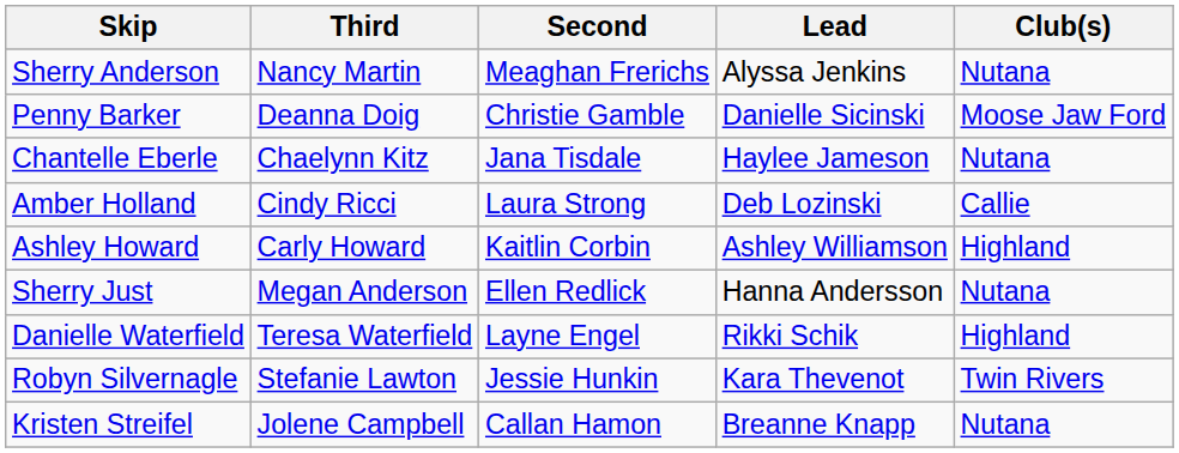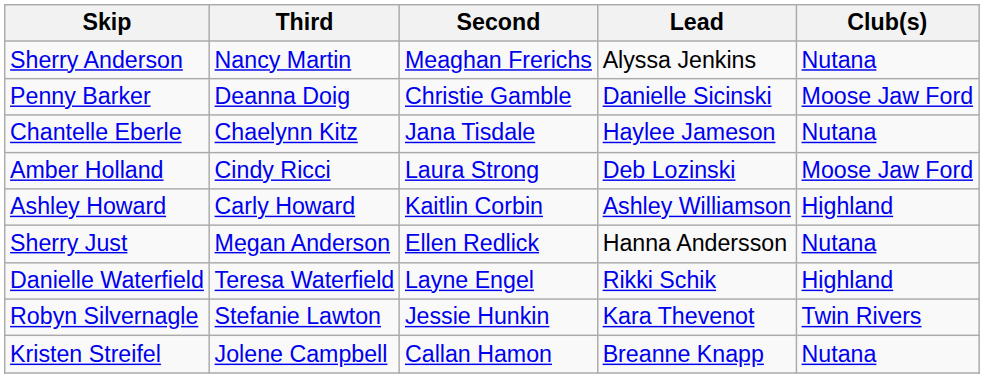 <table class="wikitable">
 <tr>
 <th scope="col">Skip</th>
 <th scope="col">Third</th>
 <th scope="col">Second</th>
 <th scope="col">Lead</th>
 <th scope="col">Club(s)</th>
 </tr>
 <tr>
 <td><a href='#'>Sherry Anderson</a></td>
 <td><a href='#'>Nancy Martin</a></td>
 <td><a href='#'>Meaghan Frerichs</a></td>
 <td>Alyssa Jenkins</td>
 <td><a href='#'>Nutana</a></td>
 </tr>
 <tr>
 <td><a href='#'>Penny Barker</a></td>
 <td><a href='#'>Deanna Doig</a></td>
 <td><a href='#'>Christie Gamble</a></td>
 <td><a href='#'>Danielle Sicinski</a></td>
 <td><a href='#'>Moose Jaw Ford</a></td>
 </tr>
 <tr>
 <td><a href='#'>Chantelle Eberle</a></td>
 <td><a href='#'>Chaelynn Kitz</a></td>
 <td><a href='#'>Jana Tisdale</a></td>
 <td><a href='#'>Haylee Jameson</a></td>
 <td><a href='#'>Nutana</a></td>
 </tr>
 <tr>
 <td><a href='#'>Amber Holland</a></td>
 <td><a href='#'>Cindy Ricci</a></td>
 <td><a href='#'>Laura Strong</a></td>
 <td><a href='#'>Deb Lozinski</a></td>
-<td><a href='#'>Callie</a></td>
+<td><a href='#'>Moose Jaw Ford</a></td>
 </tr>
 <tr>
 <td><a href='#'>Ashley Howard</a></td>
 <td><a href='#'>Carly Howard</a></td>
 <td><a href='#'>Kaitlin Corbin</a></td>
 <td><a href='#'>Ashley Williamson</a></td>
 <td><a href='#'>Highland</a></td>
 </tr>
 <tr>
 <td><a href='#'>Sherry Just</a></td>
 <td><a href='#'>Megan Anderson</a></td>
 <td><a href='#'>Ellen Redlick</a></td>
 <td>Hanna Andersson</td>
 <td><a href='#'>Nutana</a></td>
 </tr>
 <tr>
 <td><a href='#'>Danielle Waterfield</a></td>
 <td><a href='#'>Teresa Waterfield</a></td>
 <td><a href='#'>Layne Engel</a></td>
 <td><a href='#'>Rikki Schik</a></td>
 <td><a href='#'>Highland</a></td>
 </tr>
 <tr>
 <td><a href='#'>Robyn Silvernagle</a></td>
 <td><a href='#'>Stefanie Lawton</a></td>
 <td><a href='#'>Jessie Hunkin</a></td>
 <td><a href='#'>Kara Thevenot</a></td>
 <td><a href='#'>Twin Rivers</a></td>
 </tr>
 <tr>
 <td><a href='#'>Kristen Streifel</a></td>
 <td><a href='#'>Jolene Campbell</a></td>
 <td><a href='#'>Callan Hamon</a></td>
 <td><a href='#'>Breanne Knapp</a></td>
 <td><a href='#'>Nutana</a></td>
 </tr>
 </table>
